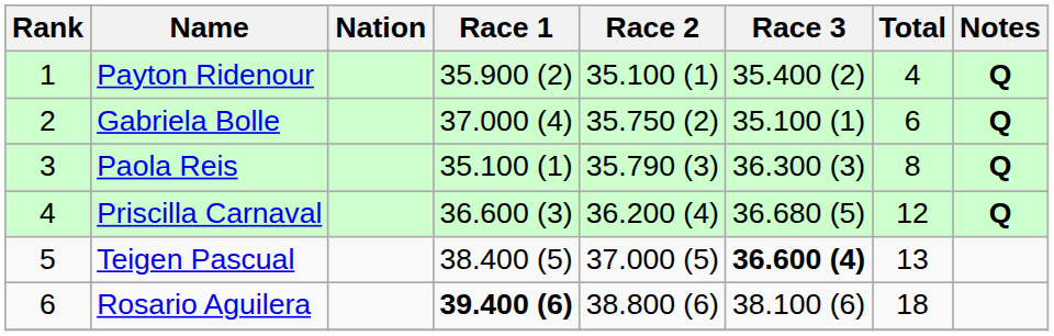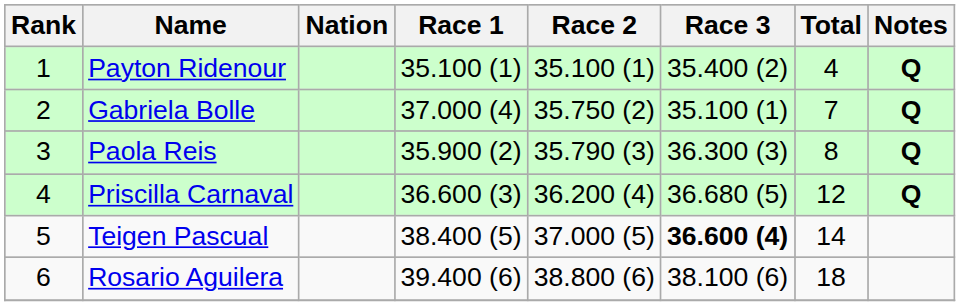 <table class="wikitable sortable" style="text-align:center">
 <tr>
 <th>Rank</th>
 <th>Name</th>
 <th>Nation</th>
 <th>Race 1</th>
 <th>Race 2</th>
 <th>Race 3</th>
 <th>Total</th>
 <th>Notes</th>
 </tr>
 <tr bgcolor=ccffcc>
 <td>1</td>
 <td align=left><a href='#'>Payton Ridenour</a></td>
 <td align=left></td>
-<td>35.900 (2)</td>
+<td>35.100 (1)</td>
 <td>35.100 (1)</td>
 <td>35.400 (2)</td>
 <td>4</td>
 <td><strong>Q</strong></td>
 </tr>
 <tr bgcolor=ccffcc>
 <td>2</td>
 <td align=left><a href='#'>Gabriela Bolle</a></td>
 <td align=left></td>
 <td>37.000 (4)</td>
 <td>35.750 (2)</td>
 <td>35.100 (1)</td>
-<td>6</td>
+<td>7</td>
 <td><strong>Q</strong></td>
 </tr>
 <tr bgcolor=ccffcc>
 <td>3</td>
 <td align=left><a href='#'>Paola Reis</a></td>
 <td align=left></td>
-<td>35.100 (1)</td>
+<td>35.900 (2)</td>
 <td>35.790 (3)</td>
 <td>36.300 (3)</td>
 <td>8</td>
 <td><strong>Q</strong></td>
 </tr>
 <tr bgcolor=ccffcc>
 <td>4</td>
 <td align=left><a href='#'>Priscilla Carnaval</a></td>
 <td align=left></td>
 <td>36.600 (3)</td>
 <td>36.200 (4)</td>
 <td>36.680 (5)</td>
 <td>12</td>
 <td><strong>Q</strong></td>
 </tr>
 <tr>
 <td>5</td>
 <td align=left><a href='#'>Teigen Pascual</a></td>
 <td align=left></td>
 <td>38.400 (5)</td>
 <td>37.000 (5)</td>
 <td><strong>36.600 (4)</strong></td>
-<td>13</td>
+<td>14</td>
 <td></td>
 </tr>
 <tr>
 <td>6</td>
 <td align=left><a href='#'>Rosario Aguilera</a></td>
 <td align=left></td>
-<td><strong>39.400 (6)</strong></td>
+<td>39.400 (6)</td>
 <td>38.800 (6)</td>
 <td>38.100 (6)</td>
 <td>18</td>
 <td></td>
 </tr>
 <tr>
 </tr>
 </table>
